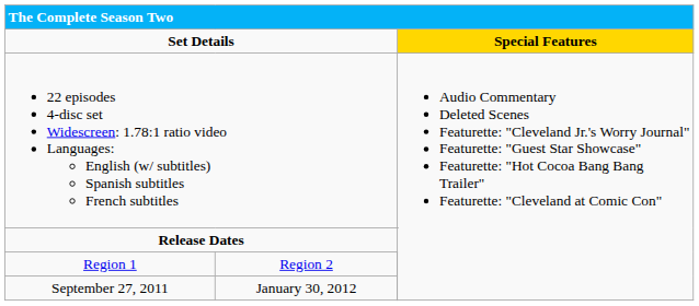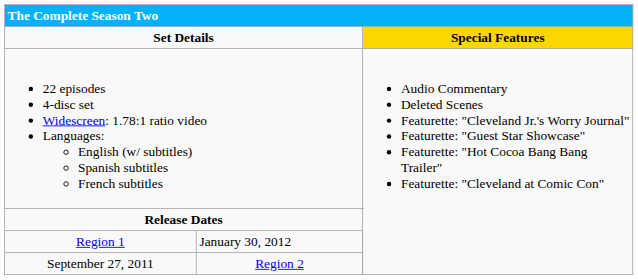 <table class="wikitable" style="font-size: 95%;">
 <tr>
 <td colspan="5" style="background:#04b2f7; color:#fff;"><strong>The Complete Season Two</strong></td>
 </tr>
 <tr style="vertical-align:top; text-align:center;">
 <td style="width:400px;" colspan="3"><strong>Set Details</strong></td>
 <td style="background: gold; width:300px; "><strong>Special Features</strong></td>
 </tr>
 <tr valign="top">
 <td colspan="3"  style="text-align:left; width:400px;"><br><ul><li>22 episodes</li><li>4-disc set</li><li><a href='#'>Widescreen</a>: 1.78:1 ratio video</li><li>Languages:<ul><li>English (w/ subtitles)</li><li>Spanish subtitles</li><li>French subtitles</li></ul></li></ul></td>
 <td rowspan="4"  style="text-align:left; width:300px;"><br><ul><li>Audio Commentary</li><li>Deleted Scenes</li><li>Featurette: "Cleveland Jr.'s Worry Journal"</li><li>Featurette: "Guest Star Showcase"</li><li>Featurette: "Hot Cocoa Bang Bang Trailer"</li><li>Featurette: "Cleveland at Comic Con"</li></ul></td>
 </tr>
 <tr>
 <td colspan="3" style="text-align:center;"><strong>Release Dates</strong></td>
 </tr>
 <tr>
 <td style="text-align:center;"><a href='#'>Region 1</a></td>
-<td style="text-align:center;"><a href='#'>Region 2</a></td>
+<td>January 30, 2012</td>
 </tr>
 <tr style="text-align:center;">
 <td>September 27, 2011</td>
-<td>January 30, 2012</td>
+<td style="text-align:center;"><a href='#'>Region 2</a></td>
 </tr>
 </table>
